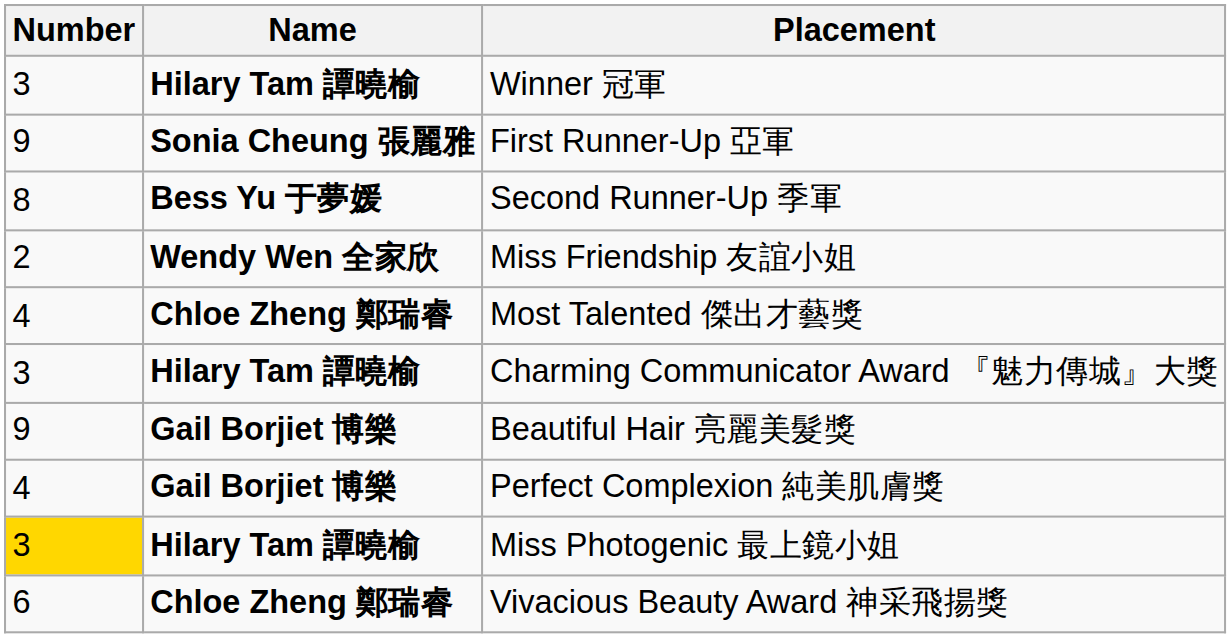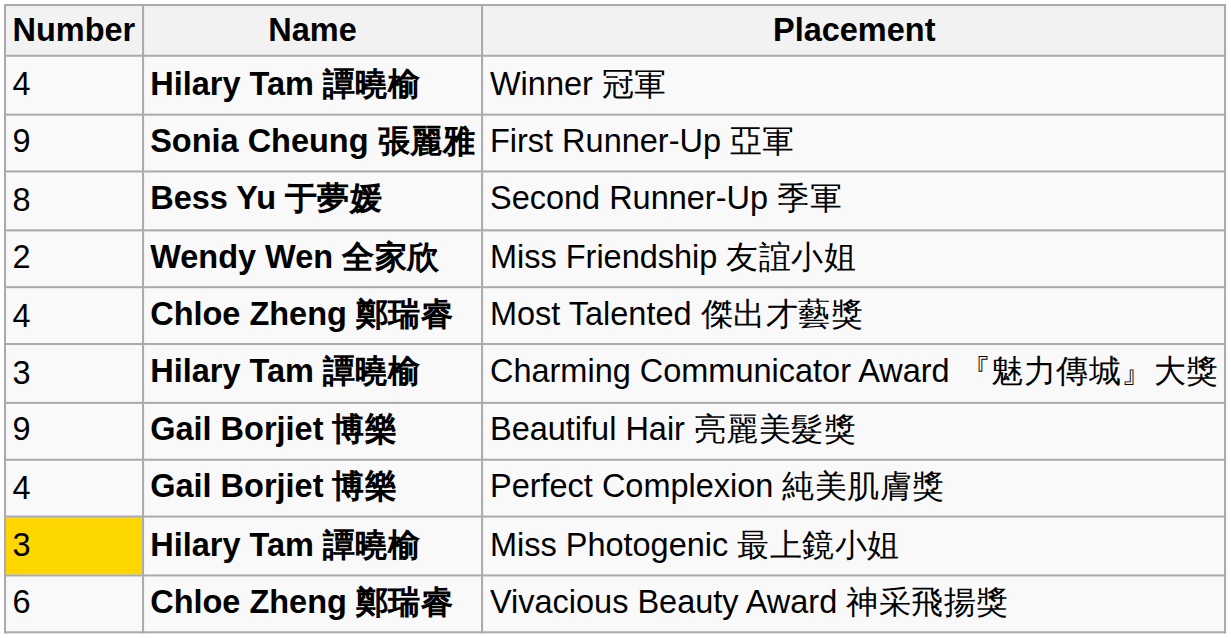 <table class="wikitable">
 <tr>
 <th><strong>Number</strong></th>
 <th><strong>Name</strong></th>
 <th><strong>Placement</strong></th>
 </tr>
 <tr>
-<td>3</td>
+<td>4</td>
 <td><strong>Hilary Tam 譚曉榆</strong></td>
 <td>Winner 冠軍</td>
 </tr>
 <tr>
 <td>9</td>
 <td><strong>Sonia Cheung 張麗雅</strong></td>
 <td>First Runner-Up 亞軍</td>
 </tr>
 <tr>
 <td>8</td>
 <td><strong>Bess Yu 于夢媛</strong></td>
 <td>Second Runner-Up 季軍</td>
 </tr>
 <tr>
 <td>2</td>
 <td><strong>Wendy Wen 全家欣</strong></td>
 <td>Miss Friendship 友誼小姐</td>
 </tr>
 <tr>
 <td>4</td>
 <td><strong>Chloe Zheng 鄭瑞睿</strong></td>
 <td>Most Talented 傑出才藝獎</td>
 </tr>
 <tr>
 <td>3</td>
 <td><strong>Hilary Tam 譚曉榆</strong></td>
 <td>Charming Communicator Award 『魅力傳城』大獎</td>
 </tr>
 <tr>
 <td>9</td>
 <td><strong>Gail Borjiet 博樂</strong></td>
 <td>Beautiful Hair 亮麗美髮獎</td>
 </tr>
 <tr>
 <td>4</td>
 <td><strong>Gail Borjiet 博樂</strong></td>
 <td>Perfect Complexion 純美肌膚獎</td>
 </tr>
 <tr>
 <td style="background: gold;">3</td>
 <td><strong>Hilary Tam 譚曉榆</strong></td>
 <td>Miss Photogenic 最上鏡小姐</td>
 </tr>
 <tr>
 <td>6</td>
 <td><strong>Chloe Zheng 鄭瑞睿</strong></td>
 <td>Vivacious Beauty Award 神采飛揚獎</td>
 </tr>
 </table>
